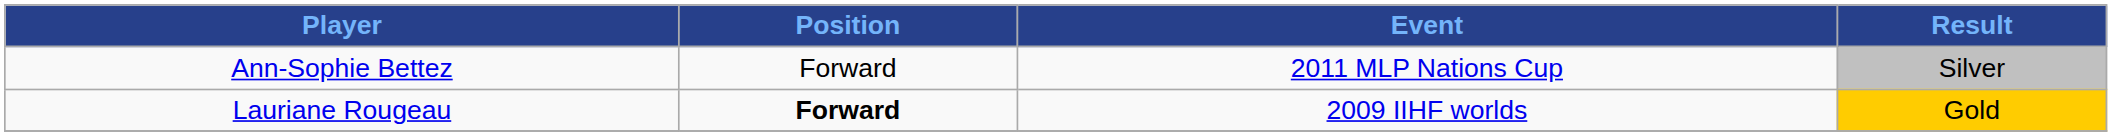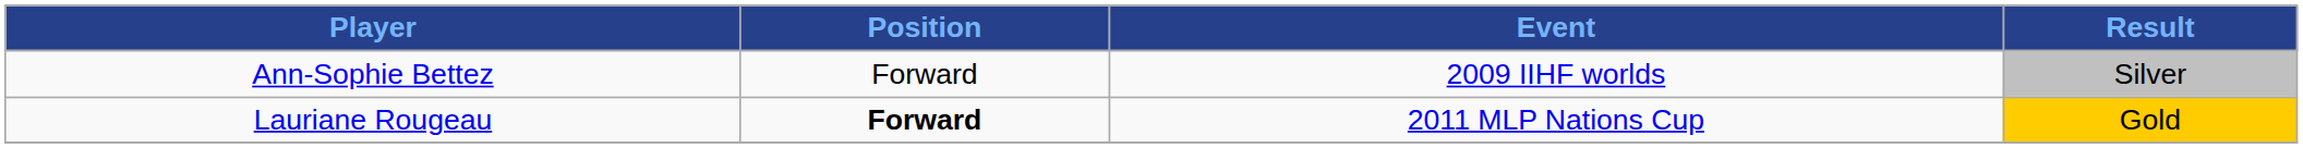 <table class="wikitable" width="80%">
 <tr align="center"  style="background:#27408B;color:#74B4FA;">
 <td><strong>Player</strong></td>
 <td><strong>Position</strong></td>
 <td><strong>Event</strong></td>
 <td><strong>Result</strong></td>
 </tr>
 <tr align="center" bgcolor="">
 <td><a href='#'>Ann-Sophie Bettez</a></td>
 <td>Forward</td>
-<td><a href='#'>2011 MLP Nations Cup</a></td>
+<td><a href='#'>2009 IIHF worlds</a></td>
 <td bgcolor="silver">Silver</td>
 </tr>
 <tr align="center" bgcolor="">
 <td><a href='#'>Lauriane Rougeau</a></td>
 <td><strong>Forward</strong></td>
-<td><a href='#'>2009 IIHF worlds</a></td>
+<td><a href='#'>2011 MLP Nations Cup</a></td>
 <td bgcolor="#FFCC00">Gold</td>
 </tr>
 <tr align="center" bgcolor="">
 </tr>
 </table>
